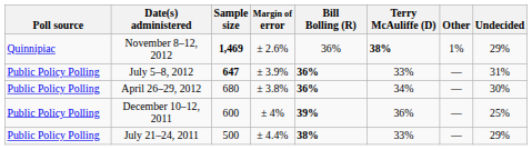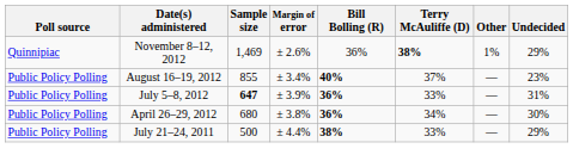 <table class="wikitable">
 <tr valign= bottom>
 <th style="width:150px;">Poll source</th>
 <th style="width:140px;">Date(s)<br>administered</th>
 <th class=small>Sample<br>size</th>
 <th><small>Margin of</small><br>error</th>
 <th style="width:100px;">Bill<br>Bolling (R)</th>
 <th style="width:100px;">Terry<br>McAuliffe (D)</th>
 <th>Other</th>
 <th>Undecided</th>
 </tr>
 <tr>
 <td><a href='#'>Quinnipiac</a></td>
 <td align=center>November 8–12, 2012</td>
-<td align=center><strong>1,469</strong></td>
+<td align=center>1,469</td>
 <td align=center>± 2.6%</td>
 <td align=center>36%</td>
 <td><strong>38%</strong></td>
 <td align=center>1%</td>
 <td align=center>29%</td>
+</tr>
+<tr>
+<td><a href='#'>Public Policy Polling</a></td>
+<td align=center>August 16–19, 2012</td>
+<td align=center>855</td>
+<td align=center>± 3.4%</td>
+<td><strong>40%</strong></td>
+<td align=center>37%</td>
+<td align=center>—</td>
+<td align=center>23%</td>
 </tr>
 <tr>
 <td><a href='#'>Public Policy Polling</a></td>
 <td align=center>July 5–8, 2012</td>
 <td align=center><strong>647</strong></td>
 <td align=center>± 3.9%</td>
 <td><strong>36%</strong></td>
 <td align=center>33%</td>
 <td align=center>—</td>
 <td align=center>31%</td>
 </tr>
 <tr>
 <td><a href='#'>Public Policy Polling</a></td>
 <td align=center>April 26–29, 2012</td>
 <td align=center>680</td>
 <td align=center>± 3.8%</td>
 <td><strong>36%</strong></td>
 <td align=center>34%</td>
 <td align=center>—</td>
 <td align=center>30%</td>
 </tr>
 <tr>
 <td><a href='#'>Public Policy Polling</a></td>
-<td align=center>December 10–12, 2011</td>
-<td align=center>600</td>
-<td align=center>± 4%</td>
-<td><strong>39%</strong></td>
-<td align=center>36%</td>
-<td align=center>—</td>
-<td align=center>25%</td>
-</tr>
-<tr>
-<td><a href='#'>Public Policy Polling</a></td>
 <td align=center>July 21–24, 2011</td>
 <td align=center>500</td>
 <td align=center>± 4.4%</td>
 <td><strong>38%</strong></td>
 <td align=center>33%</td>
 <td align=center>—</td>
 <td align=center>29%</td>
 </tr>
 </table>
